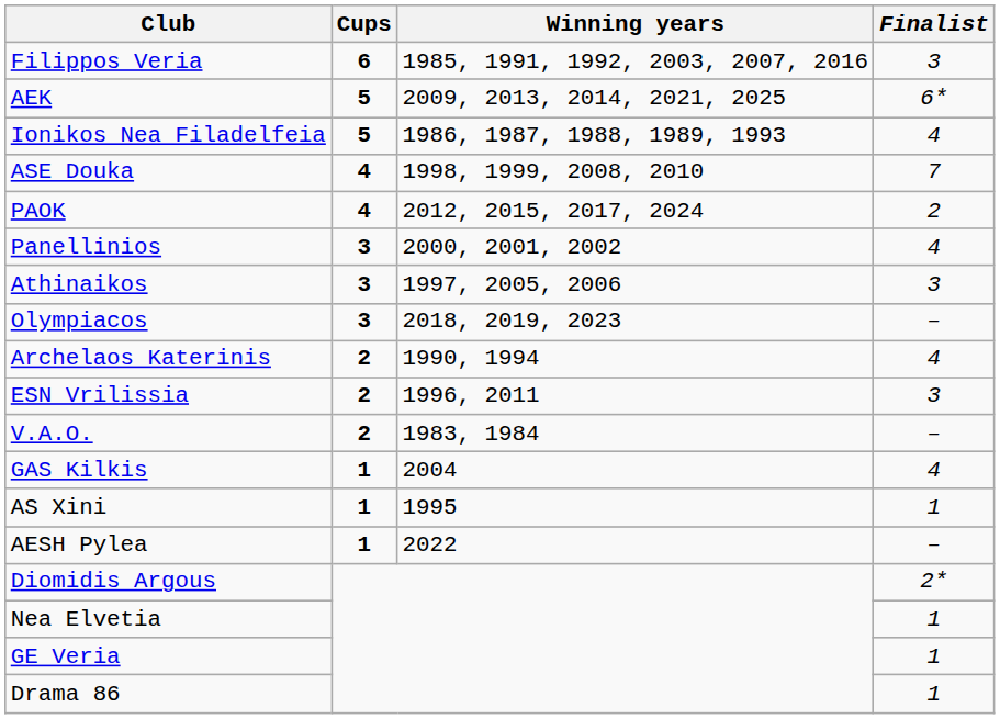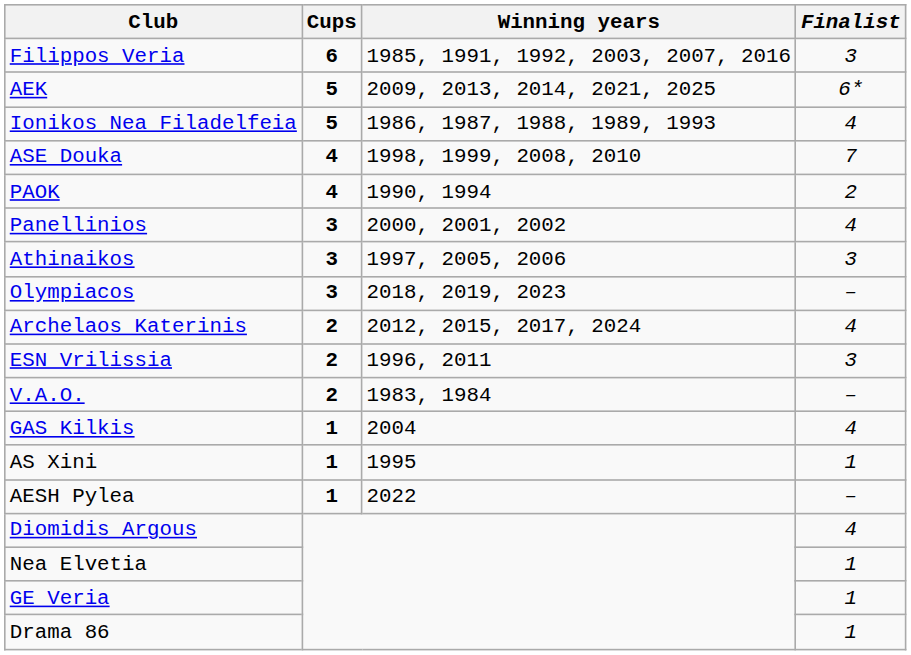 <table class="wikitable">
 <tr>
 <th>Club</th>
 <th>Cups</th>
 <th>Winning years</th>
 <th><em>Finalist</em></th>
 </tr>
 <tr>
 <td> <a href='#'>Filippos Veria</a></td>
 <td style="text-align:center"><strong>6</strong></td>
 <td>1985, 1991, 1992, 2003, 2007, 2016</td>
 <td style="text-align:center"><em>3</em></td>
 </tr>
 <tr>
 <td> <a href='#'>AEK</a></td>
 <td style="text-align:center"><strong>5</strong></td>
 <td>2009, 2013, 2014, 2021, 2025</td>
 <td style="text-align:center"><em>6*</em></td>
 </tr>
 <tr>
 <td> <a href='#'>Ionikos Nea Filadelfeia</a></td>
 <td style="text-align:center"><strong>5</strong></td>
 <td>1986, 1987, 1988, 1989, 1993</td>
 <td style="text-align:center"><em>4</em></td>
 </tr>
 <tr>
 <td> <a href='#'>ASE Douka</a></td>
 <td style="text-align:center"><strong>4</strong></td>
 <td>1998, 1999, 2008, 2010</td>
 <td style="text-align:center"><em>7</em></td>
 </tr>
 <tr>
 <td> <a href='#'>PAOK</a></td>
 <td style="text-align:center"><strong>4</strong></td>
-<td>2012, 2015, 2017, 2024</td>
+<td>1990, 1994</td>
 <td style="text-align:center"><em>2</em></td>
 </tr>
 <tr>
 <td> <a href='#'>Panellinios</a></td>
 <td style="text-align:center"><strong>3</strong></td>
 <td>2000, 2001, 2002</td>
 <td style="text-align:center"><em>4</em></td>
 </tr>
 <tr>
 <td> <a href='#'>Athinaikos</a></td>
 <td style="text-align:center"><strong>3</strong></td>
 <td>1997, 2005, 2006</td>
 <td style="text-align:center"><em>3</em></td>
 </tr>
 <tr>
 <td> <a href='#'>Olympiacos</a></td>
 <td style="text-align:center"><strong>3</strong></td>
 <td>2018, 2019, 2023</td>
 <td style="text-align:center"><em>–</em></td>
 </tr>
 <tr>
 <td> <a href='#'>Archelaos Katerinis</a></td>
 <td style="text-align:center"><strong>2</strong></td>
-<td>1990, 1994</td>
+<td>2012, 2015, 2017, 2024</td>
 <td style="text-align:center"><em>4</em></td>
 </tr>
 <tr>
 <td> <a href='#'>ESN Vrilissia</a></td>
 <td style="text-align:center"><strong>2</strong></td>
 <td>1996, 2011</td>
 <td style="text-align:center"><em>3</em></td>
 </tr>
 <tr>
 <td> <a href='#'>V.A.O.</a></td>
 <td style="text-align:center"><strong>2</strong></td>
 <td>1983, 1984</td>
 <td style="text-align:center"><em>–</em></td>
 </tr>
 <tr>
 <td> <a href='#'>GAS Kilkis</a></td>
 <td style="text-align:center"><strong>1</strong></td>
 <td>2004</td>
 <td style="text-align:center"><em>4</em></td>
 </tr>
 <tr>
 <td> AS Xini</td>
 <td style="text-align:center"><strong>1</strong></td>
 <td>1995</td>
 <td style="text-align:center"><em>1</em></td>
 </tr>
 <tr>
 <td> AESH Pylea</td>
 <td style="text-align:center"><strong>1</strong></td>
 <td>2022</td>
 <td style="text-align:center"><em>–</em></td>
 </tr>
 <tr>
 <td> <a href='#'>Diomidis Argous</a></td>
 <td colspan="2" rowspan="4"></td>
-<td style="text-align:center"><em>2*</em></td>
+<td style="text-align:center"><em>4</em></td>
 </tr>
 <tr>
 <td>Nea Elvetia</td>
 <td style="text-align:center"><em>1</em></td>
 </tr>
 <tr>
 <td> <a href='#'>GE Veria</a></td>
 <td style="text-align:center"><em>1</em></td>
 </tr>
 <tr>
 <td>Drama 86</td>
 <td style="text-align:center"><em>1</em></td>
 </tr>
 </table>
